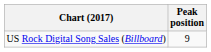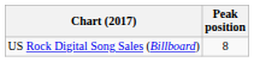 <table class="wikitable">
 <tr>
 <th>Chart (2017)</th>
 <th>Peak<br>position</th>
 </tr>
 <tr>
 <td>US <a href='#'>Rock Digital Song Sales</a> (<em><a href='#'>Billboard</a></em>)</td>
-<td style="text-align:center;">9</td>
+<td style="text-align:center;">8</td>
 </tr>
 </table>
